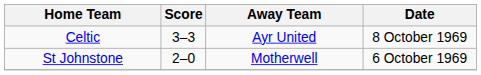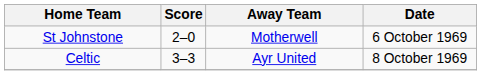 <table class="wikitable" style="text-align:center;">
 <tr>
 <th width=175>Home Team</th>
 <th width=20>Score</th>
 <th width=175>Away Team</th>
 <th width= 125>Date</th>
 </tr>
 <tr>
+<td><a href='#'>St Johnstone</a></td>
+<td>2–0</td>
+<td><a href='#'>Motherwell</a></td>
+<td>6 October 1969</td>
+</tr>
+<tr>
 <td><a href='#'>Celtic</a></td>
 <td>3–3</td>
 <td><a href='#'>Ayr United</a></td>
 <td>8 October 1969</td>
 </tr>
 <tr>
-<td><a href='#'>St Johnstone</a></td>
-<td>2–0</td>
-<td><a href='#'>Motherwell</a></td>
-<td>6 October 1969</td>
-</tr>
-<tr>
 </tr>
 </table>
